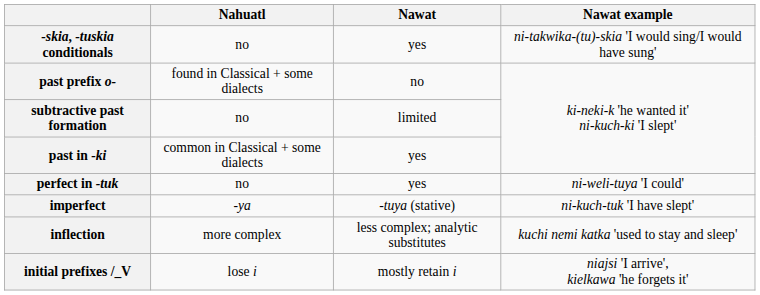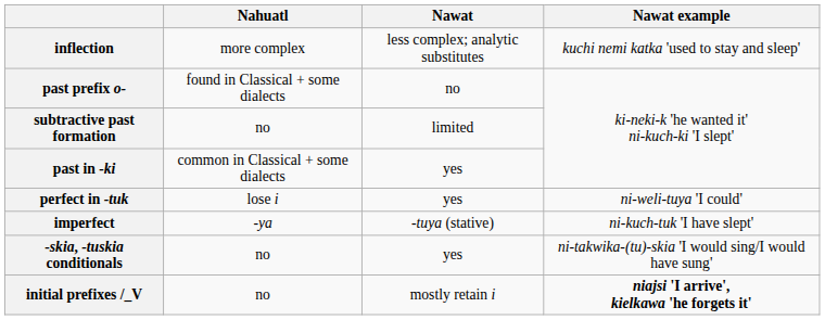 <table class="wikitable" style="margin: 1em auto 1em auto">
 <tr>
 <th align="center"></th>
 <th align="center">Nahuatl</th>
 <th align="center">Nawat</th>
 <th align="center">Nawat example</th>
 </tr>
 <tr>
-<th align="left"><em>-skia</em>, <em>-tuskia</em> conditionals</th>
-<td align="center">no</td>
-<td align="center">yes</td>
-<td align="center"><em>ni-takwika-(tu)-skia</em> 'I would sing/I would have sung'</td>
+<th align="left">inflection</th>
+<td align="center">more complex</td>
+<td align="center">less complex; analytic substitutes</td>
+<td align="center"><em>kuchi nemi katka</em> 'used to stay and sleep'</td>
 </tr>
 <tr>
 <th align="left">past prefix <em>o-</em></th>
 <td align="center">found in Classical + some dialects</td>
 <td align="center">no</td>
 <td rowspan="3" align="center"><em>ki-neki-k</em> 'he wanted it'<br><em>ni-kuch-ki</em> 'I slept'</td>
 </tr>
 <tr>
 <th align="left">subtractive past formation</th>
 <td align="center">no</td>
 <td align="center">limited</td>
 </tr>
 <tr>
 <th align="left">past in <em>-ki</em></th>
 <td align="center">common in Classical + some dialects</td>
 <td align="center">yes</td>
 </tr>
 <tr>
 <th align="left">perfect in <em>-tuk</em></th>
-<td align="center">no</td>
+<td align="center">lose <em>i</em></td>
 <td align="center">yes</td>
 <td align="center"><em>ni-weli-tuya</em> 'I could'</td>
 </tr>
 <tr>
 <th align="left">imperfect</th>
 <td align="center"><em>-ya</em></td>
 <td align="center"><em>-tuya</em> (stative)</td>
 <td align="center"><em>ni-kuch-tuk</em> 'I have slept'</td>
 </tr>
 <tr>
-<th align="left">inflection</th>
-<td align="center">more complex</td>
-<td align="center">less complex; analytic substitutes</td>
-<td align="center"><em>kuchi nemi katka</em> 'used to stay and sleep'</td>
+<th align="left"><em>-skia</em>, <em>-tuskia</em> conditionals</th>
+<td align="center">no</td>
+<td align="center">yes</td>
+<td align="center"><em>ni-takwika-(tu)-skia</em> 'I would sing/I would have sung'</td>
 </tr>
 <tr>
 <th align="left">initial prefixes /_V</th>
-<td align="center">lose <em>i</em></td>
+<td align="center">no</td>
 <td align="center">mostly retain <em>i</em></td>
-<td align="center"><em>niajsi</em> 'I arrive',<br><em>kielkawa</em> 'he forgets it'</td>
+<td align="center"><strong><em>niajsi</em> 'I arrive',<br><em>kielkawa</em> 'he forgets it'</strong></td>
 </tr>
 </table>
